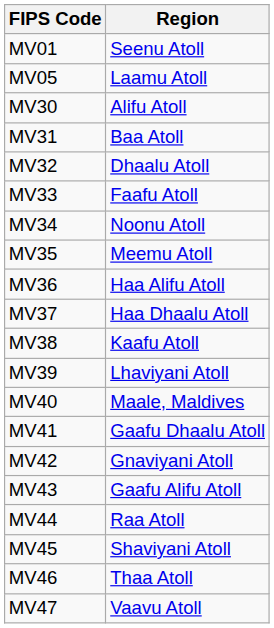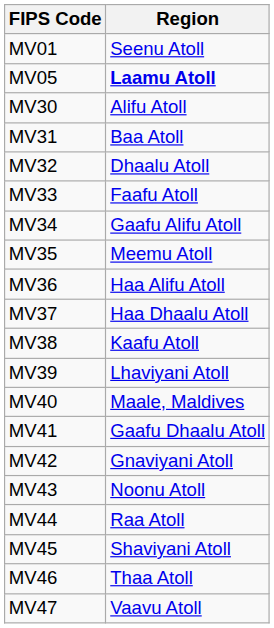 <table class="wikitable">
 <tr>
 <th>FIPS Code</th>
 <th>Region</th>
 </tr>
 <tr>
 <td>MV01</td>
 <td><a href='#'>Seenu Atoll</a></td>
 </tr>
 <tr>
 <td>MV05</td>
-<td><a href='#'>Laamu Atoll</a></td>
+<td><strong><a href='#'>Laamu Atoll</a></strong></td>
 </tr>
 <tr>
 <td>MV30</td>
 <td><a href='#'>Alifu Atoll</a></td>
 </tr>
 <tr>
 <td>MV31</td>
 <td><a href='#'>Baa Atoll</a></td>
 </tr>
 <tr>
 <td>MV32</td>
 <td><a href='#'>Dhaalu Atoll</a></td>
 </tr>
 <tr>
 <td>MV33</td>
 <td><a href='#'>Faafu Atoll</a></td>
 </tr>
 <tr>
 <td>MV34</td>
-<td><a href='#'>Noonu Atoll</a></td>
+<td><a href='#'>Gaafu Alifu Atoll</a></td>
 </tr>
 <tr>
 <td>MV35</td>
 <td><a href='#'>Meemu Atoll</a></td>
 </tr>
 <tr>
 <td>MV36</td>
 <td><a href='#'>Haa Alifu Atoll</a></td>
 </tr>
 <tr>
 <td>MV37</td>
 <td><a href='#'>Haa Dhaalu Atoll</a></td>
 </tr>
 <tr>
 <td>MV38</td>
 <td><a href='#'>Kaafu Atoll</a></td>
 </tr>
 <tr>
 <td>MV39</td>
 <td><a href='#'>Lhaviyani Atoll</a></td>
 </tr>
 <tr>
 <td>MV40</td>
 <td><a href='#'>Maale, Maldives</a></td>
 </tr>
 <tr>
 <td>MV41</td>
 <td><a href='#'>Gaafu Dhaalu Atoll</a></td>
 </tr>
 <tr>
 <td>MV42</td>
 <td><a href='#'>Gnaviyani Atoll</a></td>
 </tr>
 <tr>
 <td>MV43</td>
-<td><a href='#'>Gaafu Alifu Atoll</a></td>
+<td><a href='#'>Noonu Atoll</a></td>
 </tr>
 <tr>
 <td>MV44</td>
 <td><a href='#'>Raa Atoll</a></td>
 </tr>
 <tr>
 <td>MV45</td>
 <td><a href='#'>Shaviyani Atoll</a></td>
 </tr>
 <tr>
 <td>MV46</td>
 <td><a href='#'>Thaa Atoll</a></td>
 </tr>
 <tr>
 <td>MV47</td>
 <td><a href='#'>Vaavu Atoll</a></td>
 </tr>
 </table>
